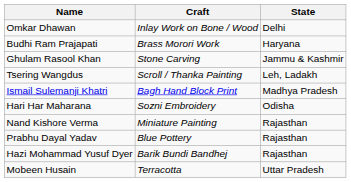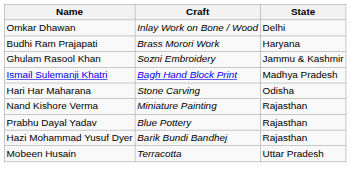 <table class="wikitable sortable">
 <tr>
 <th>Name</th>
 <th class="unsortable">Craft</th>
 <th>State</th>
 </tr>
 <tr>
 <td>Omkar Dhawan</td>
 <td><em>Inlay Work on Bone / Wood</em></td>
 <td>Delhi</td>
 </tr>
 <tr>
 <td>Budhi Ram Prajapati</td>
 <td><em>Brass Morori Work</em></td>
 <td>Haryana</td>
 </tr>
 <tr>
 <td>Ghulam Rasool Khan</td>
-<td><em>Stone Carving</em></td>
+<td><em>Sozni Embroidery</em></td>
 <td>Jammu & Kashmir</td>
-</tr>
-<tr>
-<td>Tsering Wangdus</td>
-<td><em>Scroll / Thanka Painting</em></td>
-<td>Leh, Ladakh</td>
 </tr>
 <tr>
 <td><a href='#'>Ismail Sulemanji Khatri</a></td>
 <td><em><a href='#'>Bagh Hand Block Print</a></em></td>
 <td>Madhya Pradesh</td>
 </tr>
 <tr>
 <td>Hari Har Maharana</td>
-<td><em>Sozni Embroidery</em></td>
+<td><em>Stone Carving</em></td>
 <td>Odisha</td>
 </tr>
 <tr>
 <td>Nand Kishore Verma</td>
 <td><em>Miniature Painting</em></td>
 <td>Rajasthan</td>
 </tr>
 <tr>
 <td>Prabhu Dayal Yadav</td>
 <td><em>Blue Pottery</em></td>
 <td>Rajasthan</td>
 </tr>
 <tr>
 <td>Hazi Mohammad Yusuf Dyer</td>
 <td><em>Barik Bundi Bandhej</em></td>
 <td>Rajasthan</td>
 </tr>
 <tr>
 <td>Mobeen Husain</td>
 <td><em>Terracotta</em></td>
 <td>Uttar Pradesh</td>
 </tr>
 </table>
